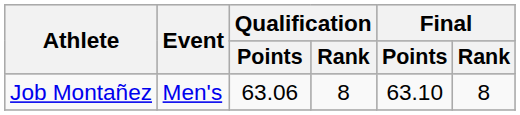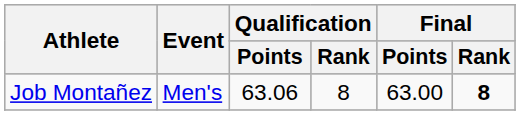 <table class="wikitable" style="font-size:90%;text-align:center">
 <tr>
 <th rowspan=2>Athlete</th>
 <th rowspan=2>Event</th>
 <th colspan=2>Qualification</th>
 <th colspan=2>Final</th>
 </tr>
 <tr style=font-size:95%>
 <th>Points</th>
 <th>Rank</th>
 <th>Points</th>
 <th>Rank</th>
 </tr>
 <tr>
 <td align=left><a href='#'>Job Montañez</a></td>
 <td align=left><a href='#'>Men's</a></td>
 <td>63.06</td>
 <td>8</td>
-<td>63.10</td>
-<td>8</td>
+<td>63.00</td>
+<td><strong>8</strong></td>
 </tr>
 </table>
